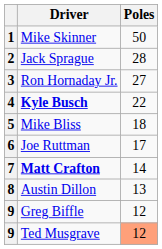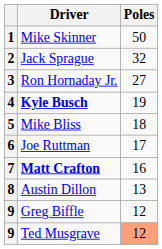 <table class="wikitable">
 <tr>
 <th></th>
 <th>Driver</th>
 <th>Poles</th>
 </tr>
 <tr>
 <th>1</th>
 <td> <a href='#'>Mike Skinner</a></td>
 <td align="center">50</td>
 </tr>
 <tr>
 <th>2</th>
 <td> <a href='#'>Jack Sprague</a></td>
-<td align="center">28</td>
+<td align="center">32</td>
 </tr>
 <tr>
 <th>3</th>
 <td> <a href='#'>Ron Hornaday Jr.</a></td>
 <td align="center">27</td>
 </tr>
 <tr>
 <th>4</th>
 <td> <strong><a href='#'>Kyle Busch</a></strong></td>
-<td align="center">22</td>
+<td align="center">19</td>
 </tr>
 <tr>
 <th>5</th>
 <td> <a href='#'>Mike Bliss</a></td>
 <td align="center">18</td>
 </tr>
 <tr>
 <th>6</th>
 <td> <a href='#'>Joe Ruttman</a></td>
 <td align="center">17</td>
 </tr>
 <tr>
 <th>7</th>
 <td> <strong><a href='#'>Matt Crafton</a></strong></td>
-<td align="center">14</td>
+<td align="center">16</td>
 </tr>
 <tr>
 <th>8</th>
 <td> <a href='#'>Austin Dillon</a></td>
 <td align="center">13</td>
 </tr>
 <tr>
 <th>9</th>
 <td> <a href='#'>Greg Biffle</a></td>
 <td align="center">12</td>
 </tr>
 <tr>
 <th>9</th>
 <td> <a href='#'>Ted Musgrave</a></td>
 <td align="center" style="background: lightsalmon;">12</td>
 </tr>
 </table>
